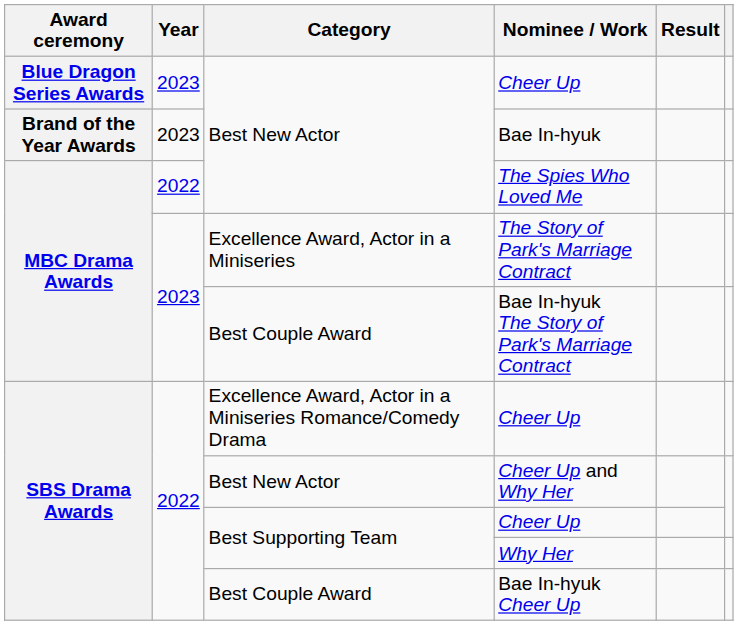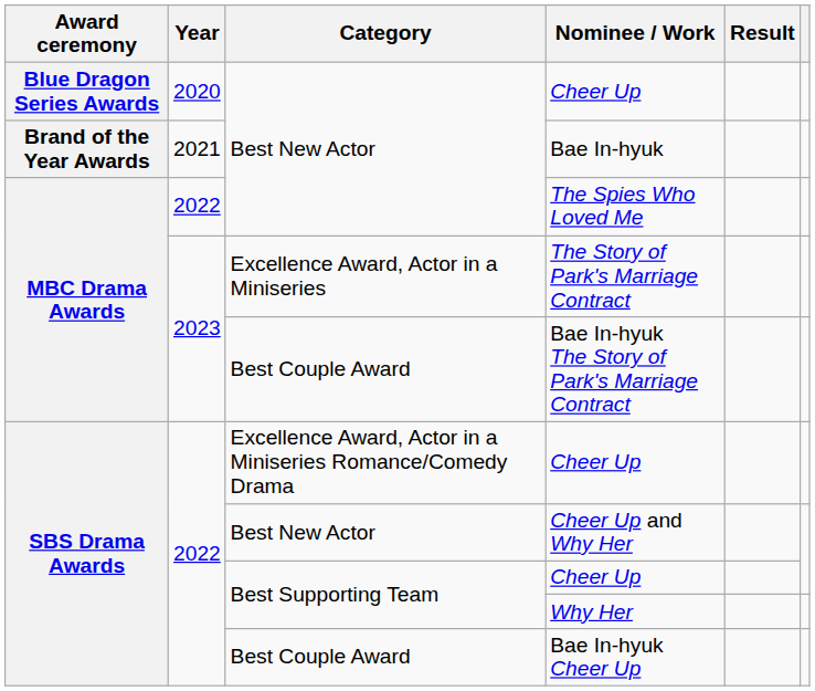 <table class="wikitable plainrowheaders sortable">
 <tr>
 <th scope="col">Award ceremony</th>
 <th scope="col">Year</th>
 <th scope="col">Category</th>
 <th scope="col">Nominee / Work</th>
 <th scope="col">Result</th>
 <th scope="col" class="unsortable"></th>
 </tr>
 <tr>
 <th scope="row"><a href='#'>Blue Dragon Series Awards</a></th>
-<td style="text-align:center"><a href='#'>2023</a></td>
+<td style="text-align:center"><a href='#'>2020</a></td>
 <td rowspan="3">Best New Actor</td>
 <td><em><a href='#'>Cheer Up</a></em></td>
 <td></td>
 <td style="text-align:center"></td>
 </tr>
 <tr>
 <th scope="row">Brand of the Year Awards</th>
-<td style="text-align:center">2023</td>
+<td style="text-align:center">2021</td>
 <td>Bae In-hyuk</td>
 <td></td>
 <td></td>
 </tr>
 <tr>
 <th scope="row"  rowspan="3"><a href='#'>MBC Drama Awards</a></th>
 <td style="text-align:center"><a href='#'>2022</a></td>
 <td><em><a href='#'>The Spies Who Loved Me</a></em></td>
 <td></td>
 <td style="text-align:center"></td>
 </tr>
 <tr>
 <td rowspan="2" style="text-align:center"><a href='#'>2023</a></td>
 <td>Excellence Award, Actor in a Miniseries</td>
 <td><em><a href='#'>The Story of Park's Marriage Contract</a></em></td>
 <td></td>
 <td style="text-align:center"></td>
 </tr>
 <tr>
 <td>Best Couple Award</td>
 <td>Bae In-hyuk <br><em><a href='#'>The Story of Park's Marriage Contract</a></em></td>
 <td></td>
 <td style="text-align:center"></td>
 </tr>
 <tr>
 <th scope="row"  rowspan="5"><a href='#'>SBS Drama Awards</a></th>
 <td rowspan="5" style="text-align:center"><a href='#'>2022</a></td>
 <td>Excellence Award, Actor in a Miniseries Romance/Comedy Drama</td>
 <td><em><a href='#'>Cheer Up</a></em></td>
 <td></td>
 <td style="text-align:center"></td>
 </tr>
 <tr>
 <td>Best New Actor</td>
 <td><em><a href='#'>Cheer Up</a></em> and <em><a href='#'>Why Her</a></em></td>
 <td></td>
 <td rowspan="2" style="text-align:center"></td>
 </tr>
 <tr>
 <td rowspan="2">Best Supporting Team</td>
 <td><em><a href='#'>Cheer Up</a></em></td>
 <td></td>
 </tr>
 <tr>
 <td><em><a href='#'>Why Her</a></em></td>
 <td></td>
 <td style="text-align:center"></td>
 </tr>
 <tr>
 <td>Best Couple Award</td>
 <td>Bae In-hyuk <br><em><a href='#'>Cheer Up</a></em></td>
 <td></td>
 <td style="text-align:center"></td>
 </tr>
 </table>
